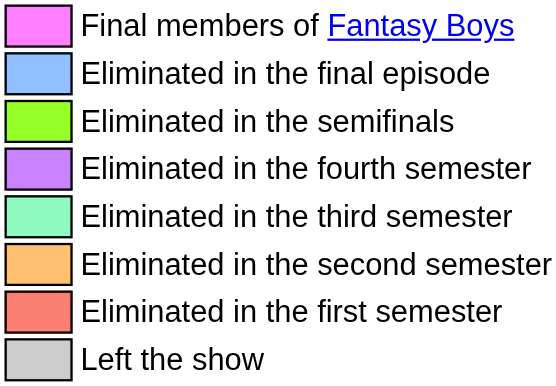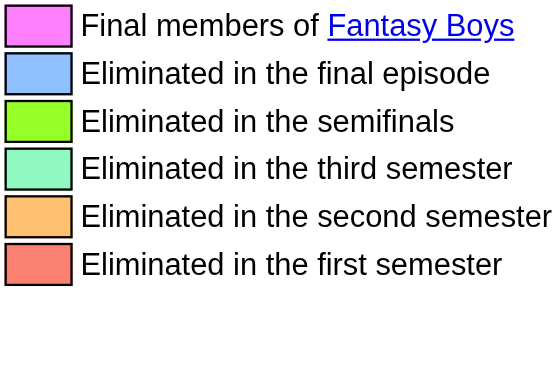 <table class="toccolours" style="font-size: 85%; white-space: nowrap">
 <tr>
 <td style="background:#FF80FF; border: 1px solid black">      </td>
 <td>Final members of <a href='#'>Fantasy Boys</a></td>
 </tr>
 <tr>
 <td style="background:#90C0FF; border: 1px solid black">      </td>
 <td>Eliminated in the final episode</td>
 </tr>
 <tr>
 <td style="background:#96FF27; border:1px solid black">       </td>
 <td>Eliminated in the semifinals</td>
 </tr>
 <tr>
-<td style="background:#CA82FF; border:1px solid black">      </td>
-<td>Eliminated in the fourth semester</td>
-</tr>
-<tr>
 <td style="background:#90F9C0; border:1px solid black">      </td>
 <td>Eliminated in the third semester</td>
 </tr>
 <tr>
 <td style="background:#FFC06F; border:1px solid black">      </td>
 <td>Eliminated in the second semester</td>
 </tr>
 <tr>
 <td style="background:salmon; border:1px solid black">      </td>
 <td>Eliminated in the first semester</td>
 </tr>
-<tr>
-<td style="background:#CCCCCC; border: 1px solid black">      </td>
-<td>Left the show</td>
-</tr>
 </table>
